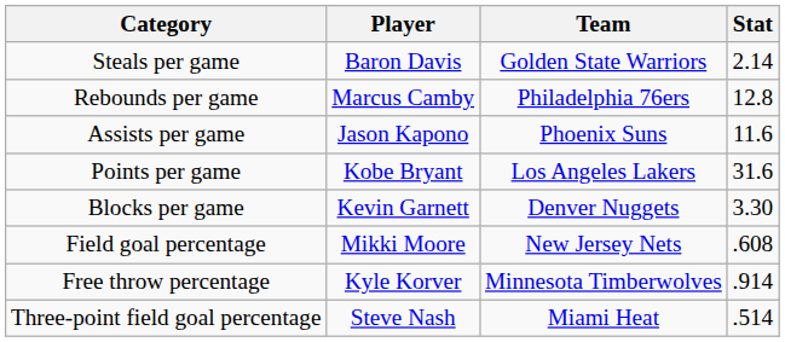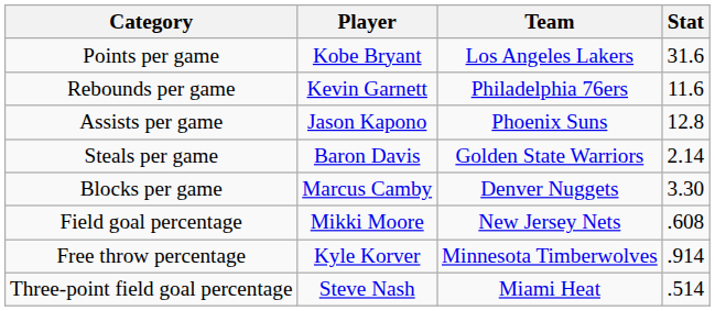 <table class="wikitable" style="text-align:center">
 <tr>
 <th>Category</th>
 <th>Player</th>
 <th>Team</th>
 <th>Stat</th>
 </tr>
 <tr>
+<td>Points per game</td>
+<td><a href='#'>Kobe Bryant</a></td>
+<td><a href='#'>Los Angeles Lakers</a></td>
+<td>31.6</td>
+</tr>
+<tr>
+<td>Rebounds per game</td>
+<td><a href='#'>Kevin Garnett</a></td>
+<td><a href='#'>Philadelphia 76ers</a></td>
+<td>11.6</td>
+</tr>
+<tr>
+<td>Assists per game</td>
+<td><a href='#'>Jason Kapono</a></td>
+<td><a href='#'>Phoenix Suns</a></td>
+<td>12.8</td>
+</tr>
+<tr>
 <td>Steals per game</td>
 <td><a href='#'>Baron Davis</a></td>
 <td><a href='#'>Golden State Warriors</a></td>
 <td>2.14</td>
 </tr>
 <tr>
-<td>Rebounds per game</td>
+<td>Blocks per game</td>
 <td><a href='#'>Marcus Camby</a></td>
-<td><a href='#'>Philadelphia 76ers</a></td>
-<td>12.8</td>
-</tr>
-<tr>
-<td>Assists per game</td>
-<td><a href='#'>Jason Kapono</a></td>
-<td><a href='#'>Phoenix Suns</a></td>
-<td>11.6</td>
-</tr>
-<tr>
-<td>Points per game</td>
-<td><a href='#'>Kobe Bryant</a></td>
-<td><a href='#'>Los Angeles Lakers</a></td>
-<td>31.6</td>
-</tr>
-<tr>
-<td>Blocks per game</td>
-<td><a href='#'>Kevin Garnett</a></td>
 <td><a href='#'>Denver Nuggets</a></td>
 <td>3.30</td>
 </tr>
 <tr>
 <td>Field goal percentage</td>
 <td><a href='#'>Mikki Moore</a></td>
 <td><a href='#'>New Jersey Nets</a></td>
 <td>.608</td>
 </tr>
 <tr>
 <td>Free throw percentage</td>
 <td><a href='#'>Kyle Korver</a></td>
 <td><a href='#'>Minnesota Timberwolves</a></td>
 <td>.914</td>
 </tr>
 <tr>
 <td>Three-point field goal percentage</td>
 <td><a href='#'>Steve Nash</a></td>
 <td><a href='#'>Miami Heat</a></td>
 <td>.514</td>
 </tr>
 </table>
